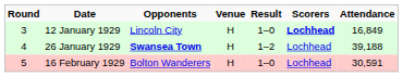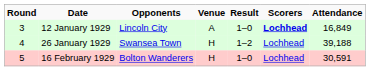 <table class= border="2" cellpadding="4" cellspacing="0" style="text-align:center; margin: 1em 1em 1em 0; background: #f9f9f9; border: 1px #aaa solid; border-collapse: collapse; font-size: 95%;">
 <tr>
 <th>Round</th>
 <th>Date</th>
 <th>Opponents</th>
 <th>Venue</th>
 <th>Result</th>
 <th>Scorers</th>
 <th>Attendance</th>
 </tr>
 <tr bgcolor="#ddffdd">
 <td>3</td>
 <td align=left>12 January 1929</td>
 <td align=left><a href='#'>Lincoln City</a></td>
-<td>H</td>
+<td>A</td>
 <td>1–0</td>
 <td align=left><strong><a href='#'>Lochhead</a></strong></td>
 <td>16,849</td>
 </tr>
 <tr bgcolor="#ddffdd">
 <td>4</td>
 <td align=left>26 January 1929</td>
-<td align=left><strong><a href='#'>Swansea Town</a></strong></td>
+<td align=left><a href='#'>Swansea Town</a></td>
 <td>H</td>
 <td>1–2</td>
 <td align=left><a href='#'>Lochhead</a></td>
 <td>39,188</td>
 </tr>
 <tr bgcolor="#ffcccc">
 <td>5</td>
 <td align=left>16 February 1929</td>
 <td align=left><a href='#'>Bolton Wanderers</a></td>
 <td>H</td>
 <td>1–0</td>
 <td align=left><a href='#'>Lochhead</a></td>
 <td>30,591</td>
 </tr>
 </table>
